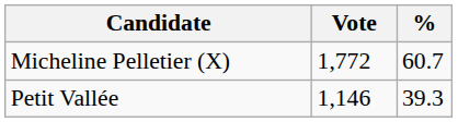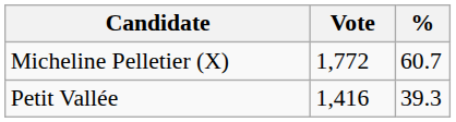 <table class="wikitable">
 <tr>
 <th bgcolor="#DDDDFF" width="200px">Candidate</th>
 <th bgcolor="#DDDDFF" width="50px">Vote</th>
 <th bgcolor="#DDDDFF" width="30px">%</th>
 </tr>
 <tr>
 <td>Micheline Pelletier (X)</td>
 <td>1,772</td>
 <td>60.7</td>
 </tr>
 <tr>
 <td>Petit Vallée</td>
-<td>1,146</td>
+<td>1,416</td>
 <td>39.3</td>
 </tr>
 </table>
